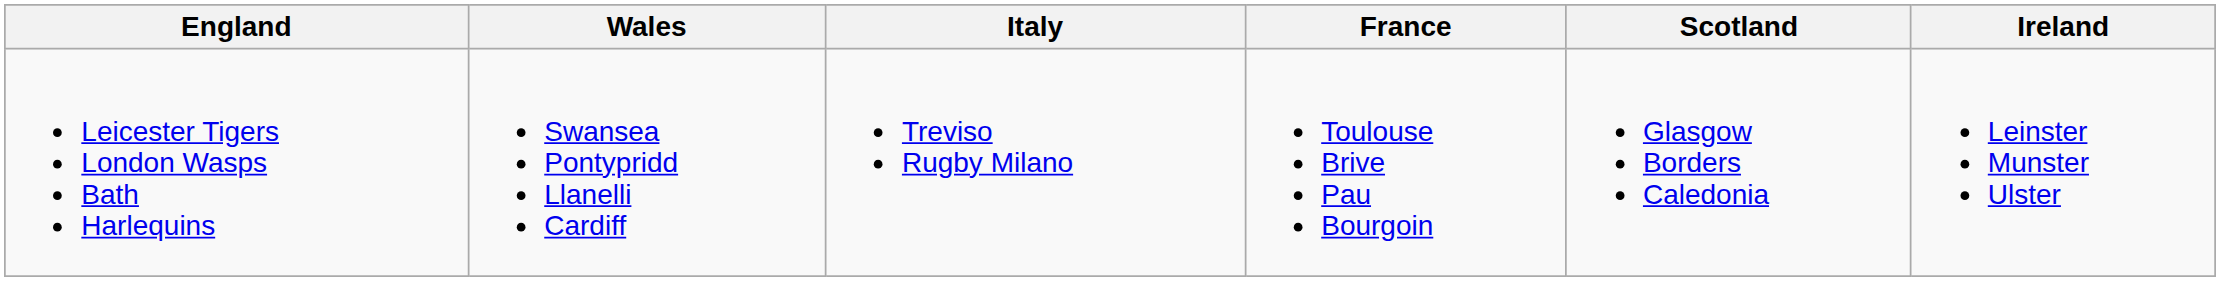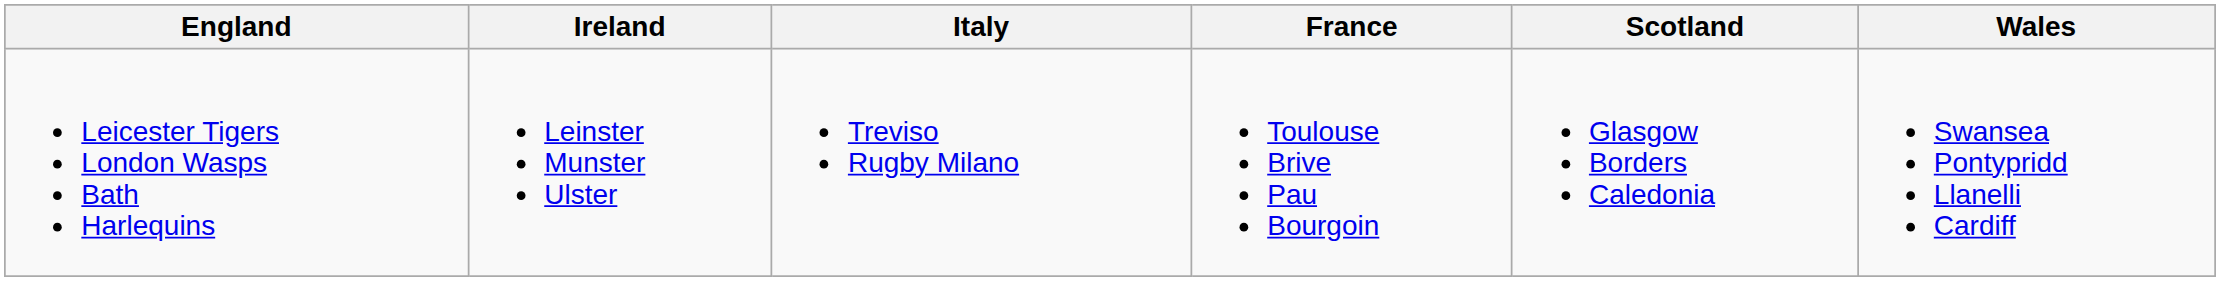 <table class="wikitable" width=100%>
 <tr>
 <th> England</th>
-<th> Wales</th>
+<th> Ireland</th>
 <th> Italy</th>
 <th> France</th>
 <th> Scotland</th>
-<th> Ireland</th>
+<th> Wales</th>
 </tr>
 <tr valign=top>
 <td><br><ul><li><a href='#'>Leicester Tigers</a></li><li><a href='#'>London Wasps</a></li><li><a href='#'>Bath</a></li><li><a href='#'>Harlequins</a></li></ul></td>
-<td><br><ul><li><a href='#'>Swansea</a></li><li><a href='#'>Pontypridd</a></li><li><a href='#'>Llanelli</a></li><li><a href='#'>Cardiff</a></li></ul></td>
+<td><br><ul><li><a href='#'>Leinster</a></li><li><a href='#'>Munster</a></li><li><a href='#'>Ulster</a></li></ul></td>
 <td><br><ul><li><a href='#'>Treviso</a></li><li><a href='#'>Rugby Milano</a></li></ul></td>
 <td><br><ul><li><a href='#'>Toulouse</a></li><li><a href='#'>Brive</a></li><li><a href='#'>Pau</a></li><li><a href='#'>Bourgoin</a></li></ul></td>
 <td><br><ul><li><a href='#'>Glasgow</a></li><li><a href='#'>Borders</a></li><li><a href='#'>Caledonia</a></li></ul></td>
-<td><br><ul><li><a href='#'>Leinster</a></li><li><a href='#'>Munster</a></li><li><a href='#'>Ulster</a></li></ul></td>
+<td><br><ul><li><a href='#'>Swansea</a></li><li><a href='#'>Pontypridd</a></li><li><a href='#'>Llanelli</a></li><li><a href='#'>Cardiff</a></li></ul></td>
 </tr>
 </table>
